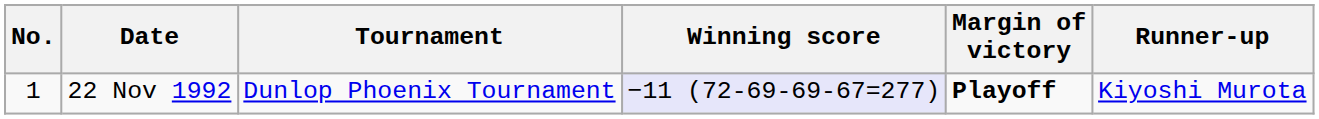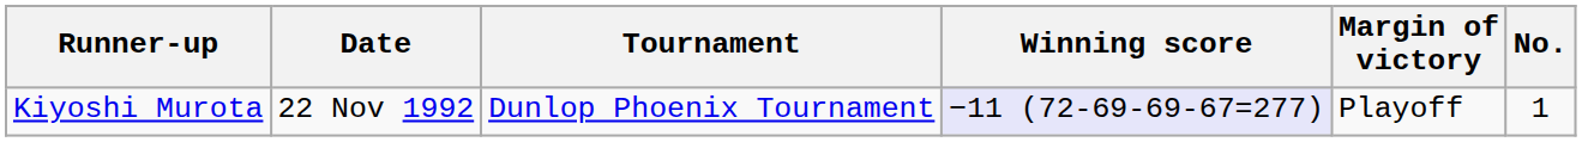 <table class="wikitable" style="font-size:95%;">
 <tr>
-<th>No.</th>
+<th>Runner-up</th>
 <th>Date</th>
 <th>Tournament</th>
 <th>Winning score</th>
 <th>Margin of<br>victory</th>
-<th>Runner-up</th>
+<th>No.</th>
 </tr>
 <tr>
-<td align=center>1</td>
+<td> <a href='#'>Kiyoshi Murota</a></td>
 <td align=right>22 Nov <a href='#'>1992</a></td>
 <td><a href='#'>Dunlop Phoenix Tournament</a></td>
 <td style="background: lavender;">−11 (72-69-69-67=277)</td>
-<td><strong>Playoff</strong></td>
-<td> <a href='#'>Kiyoshi Murota</a></td>
+<td>Playoff</td>
+<td align=center>1</td>
 </tr>
 </table>
